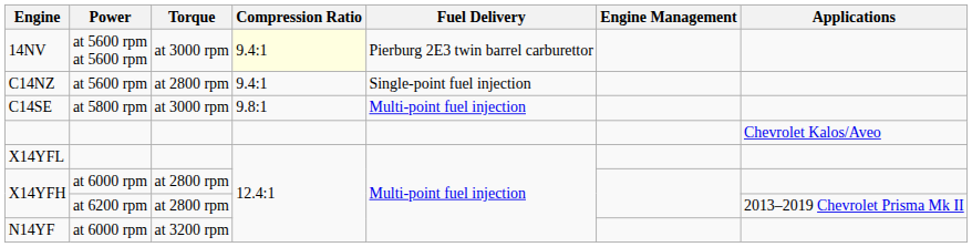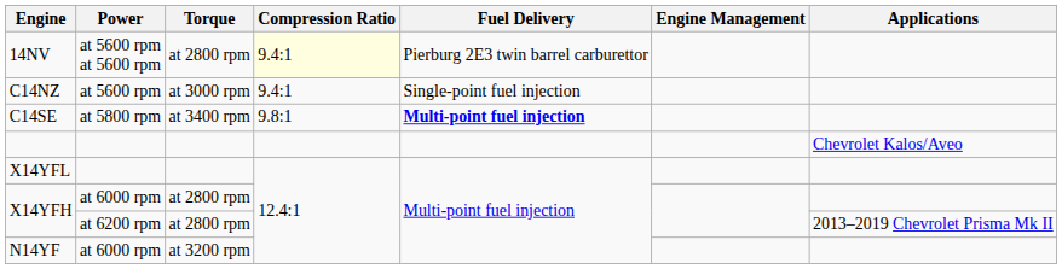 <table class="wikitable">
 <tr>
 <th>Engine</th>
 <th>Power</th>
 <th>Torque</th>
 <th>Compression Ratio</th>
 <th>Fuel Delivery</th>
 <th>Engine Management</th>
 <th>Applications</th>
 </tr>
 <tr>
 <td>14NV</td>
 <td> at 5600 rpm<br> at 5600 rpm</td>
-<td> at 3000 rpm</td>
+<td> at 2800 rpm</td>
 <td style="background: lightyellow;">9.4:1</td>
 <td>Pierburg 2E3 twin barrel carburettor</td>
 <td></td>
 <td></td>
 </tr>
 <tr>
 <td>C14NZ</td>
 <td> at 5600 rpm</td>
-<td> at 2800 rpm</td>
+<td> at 3000 rpm</td>
 <td>9.4:1</td>
 <td>Single-point fuel injection</td>
 <td></td>
 <td></td>
 </tr>
 <tr>
 <td>C14SE</td>
 <td> at 5800 rpm</td>
-<td> at 3000 rpm</td>
+<td> at 3400 rpm</td>
 <td>9.8:1</td>
-<td><a href='#'>Multi-point fuel injection</a></td>
+<td><strong><a href='#'>Multi-point fuel injection</a></strong></td>
 <td></td>
 <td></td>
 </tr>
 <tr>
 <td></td>
 <td></td>
 <td></td>
 <td></td>
 <td></td>
 <td></td>
 <td><a href='#'>Chevrolet Kalos/Aveo</a></td>
 </tr>
 <tr>
 <td>X14YFL</td>
 <td></td>
 <td></td>
 <td rowspan=4>12.4:1</td>
 <td rowspan=4><a href='#'>Multi-point fuel injection</a></td>
 <td></td>
 <td></td>
 </tr>
 <tr>
 <td rowspan=2>X14YFH</td>
 <td> at 6000 rpm</td>
 <td> at 2800 rpm</td>
 <td rowspan=2> </td>
 <td></td>
 </tr>
 <tr>
 <td> at 6200 rpm</td>
 <td> at 2800 rpm</td>
 <td>2013–2019 <a href='#'>Chevrolet Prisma Mk II</a></td>
 </tr>
 <tr>
 <td>N14YF</td>
 <td> at 6000 rpm</td>
 <td> at 3200 rpm</td>
 <td></td>
 <td></td>
 </tr>
 </table>
